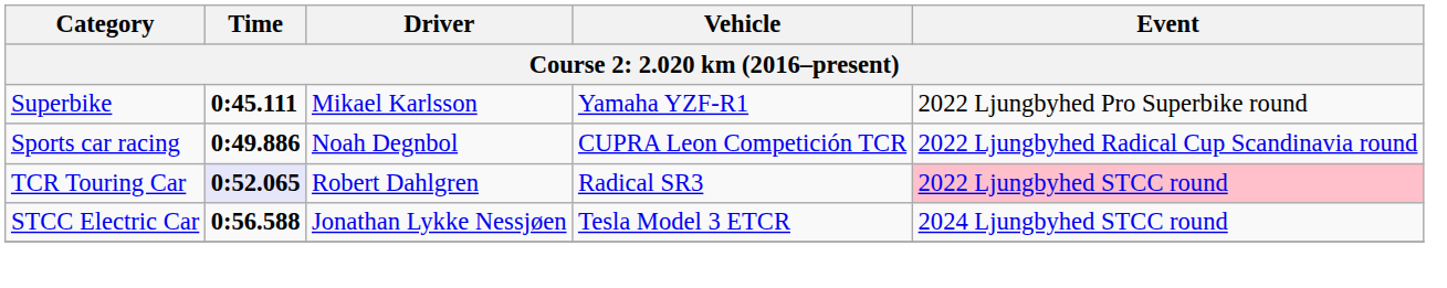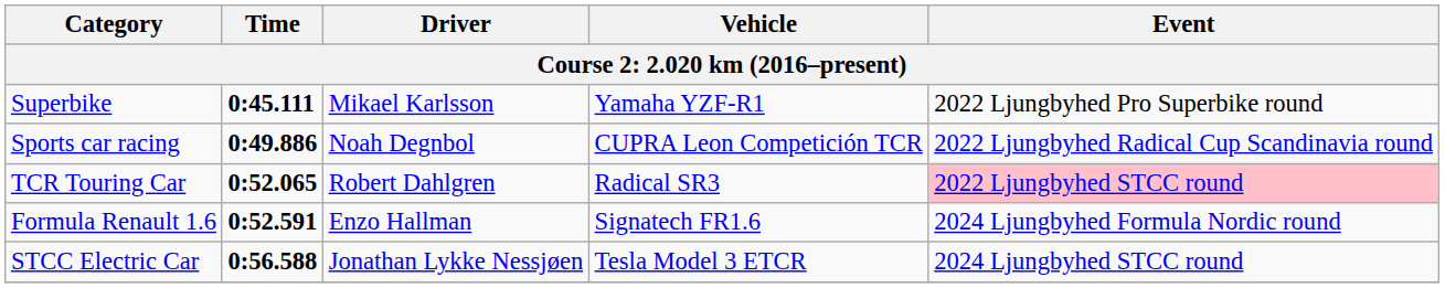 <table class="wikitable">
 <tr>
 <th>Category</th>
 <th>Time</th>
 <th>Driver</th>
 <th>Vehicle</th>
 <th>Event</th>
 </tr>
 <tr>
 <th colspan=5>Course 2: 2.020 km (2016–present)</th>
 </tr>
 <tr>
 <td><a href='#'>Superbike</a></td>
 <td><strong>0:45.111</strong></td>
 <td><a href='#'>Mikael Karlsson</a></td>
 <td><a href='#'>Yamaha YZF-R1</a></td>
 <td>2022 Ljungbyhed Pro Superbike round</td>
 </tr>
 <tr>
 <td><a href='#'>Sports car racing</a></td>
 <td><strong>0:49.886</strong></td>
 <td><a href='#'>Noah Degnbol</a></td>
 <td><a href='#'>CUPRA Leon Competición TCR</a></td>
 <td><a href='#'>2022 Ljungbyhed Radical Cup Scandinavia round</a></td>
 </tr>
 <tr>
 <td><a href='#'>TCR Touring Car</a></td>
-<td style="background: lavender;"><strong>0:52.065</strong></td>
+<td><strong>0:52.065</strong></td>
 <td><a href='#'>Robert Dahlgren</a></td>
 <td><a href='#'>Radical SR3</a></td>
 <td style="background: pink;"><a href='#'>2022 Ljungbyhed STCC round</a></td>
+</tr>
+<tr>
+<td><a href='#'>Formula Renault 1.6</a></td>
+<td><strong>0:52.591</strong></td>
+<td><a href='#'>Enzo Hallman</a></td>
+<td><a href='#'>Signatech FR1.6</a></td>
+<td><a href='#'>2024 Ljungbyhed Formula Nordic round</a></td>
 </tr>
 <tr>
 <td><a href='#'>STCC Electric Car</a></td>
 <td><strong>0:56.588</strong></td>
 <td><a href='#'>Jonathan Lykke Nessjøen</a></td>
 <td><a href='#'>Tesla Model 3 ETCR</a></td>
 <td><a href='#'>2024 Ljungbyhed STCC round</a></td>
 </tr>
 <tr>
 </tr>
 </table>
